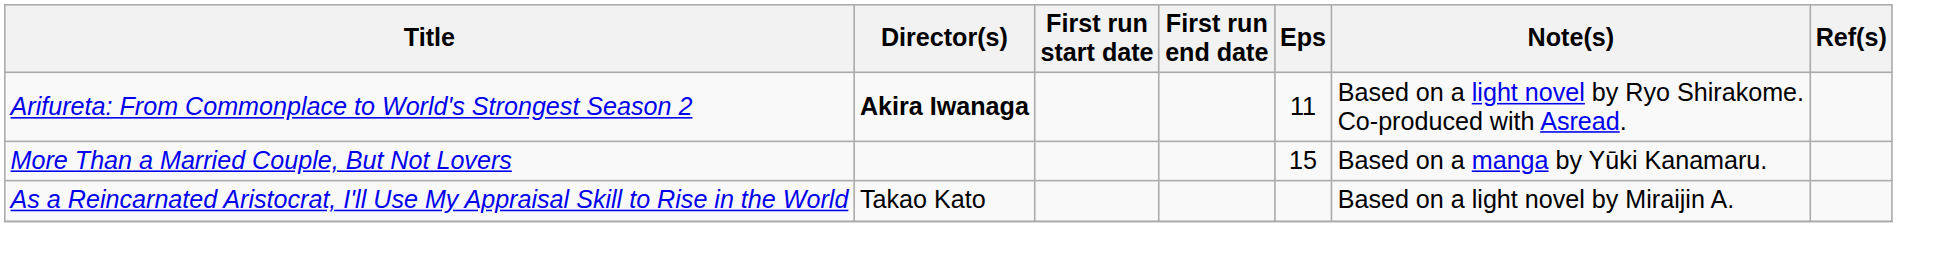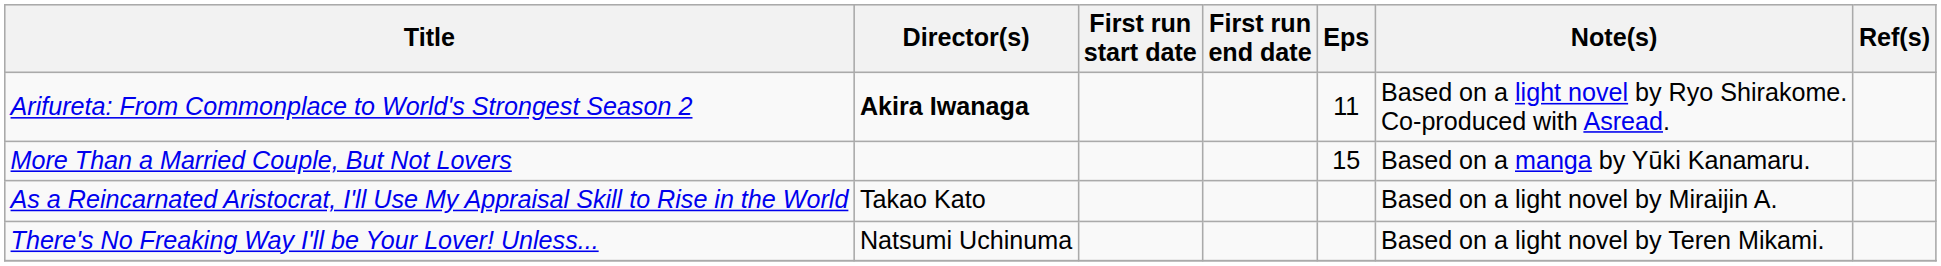 <table class="wikitable sortable">
 <tr>
 <th scope="col">Title</th>
 <th scope="col">Director(s)</th>
 <th scope="col">First run<br>start date</th>
 <th scope="col">First run<br>end date</th>
 <th scope="col" class="unsortable">Eps</th>
 <th scope="col" class="unsortable">Note(s)</th>
 <th scope="col" class="unsortable">Ref(s)</th>
 </tr>
 <tr>
 <td><em><a href='#'>Arifureta: From Commonplace to World's Strongest Season 2</a></em></td>
 <td><strong>Akira Iwanaga</strong></td>
 <td></td>
 <td></td>
 <td style="text-align:center">11</td>
 <td>Based on a <a href='#'>light novel</a> by Ryo Shirakome.<br>Co-produced with <a href='#'>Asread</a>.</td>
 <td style="text-align:center"></td>
 </tr>
 <tr>
 <td><em><a href='#'>More Than a Married Couple, But Not Lovers</a></em></td>
 <td></td>
 <td></td>
 <td></td>
 <td style="text-align:center">15</td>
 <td>Based on a <a href='#'>manga</a> by Yūki Kanamaru.</td>
 <td style="text-align:center"></td>
 </tr>
 <tr>
 <td><em><a href='#'>As a Reincarnated Aristocrat, I'll Use My Appraisal Skill to Rise in the World</a></em></td>
 <td>Takao Kato</td>
 <td></td>
 <td></td>
 <td style="text-align:center"></td>
 <td>Based on a light novel by Miraijin A.</td>
 <td style="text-align:center"></td>
 </tr>
 <tr>
+<td><em><a href='#'>There's No Freaking Way I'll be Your Lover! Unless...</a></em></td>
+<td>Natsumi Uchinuma</td>
+<td></td>
+<td></td>
+<td style="text-align:center"></td>
+<td>Based on a light novel by Teren Mikami.</td>
+<td style="text-align:center"></td>
+</tr>
+<tr>
 </tr>
 </table>
